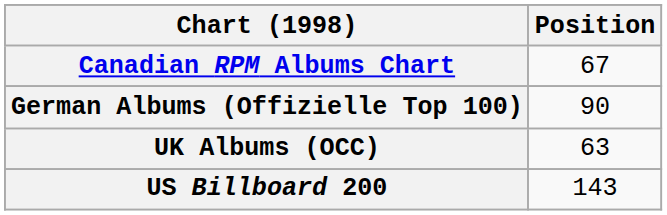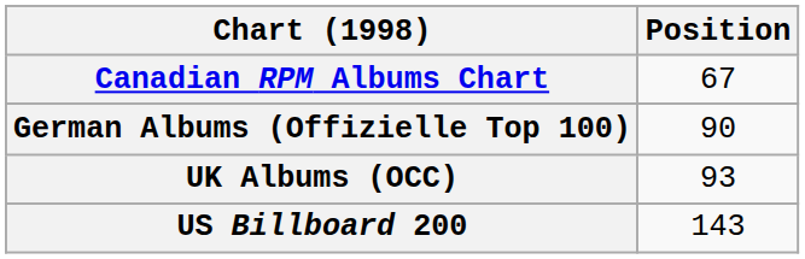 <table class="wikitable sortable plainrowheaders" style="text-align:center;">
 <tr>
 <th>Chart (1998)</th>
 <th>Position</th>
 </tr>
 <tr>
 <th scope="row"><a href='#'>Canadian <em>RPM</em> Albums Chart</a></th>
 <td>67</td>
 </tr>
 <tr>
 <th scope="row">German Albums (Offizielle Top 100)</th>
 <td align="center">90</td>
 </tr>
 <tr>
 <th scope="row">UK Albums (OCC)</th>
-<td>63</td>
+<td>93</td>
 </tr>
 <tr>
 <th scope="row">US <em>Billboard</em> 200</th>
 <td>143</td>
 </tr>
 </table>
